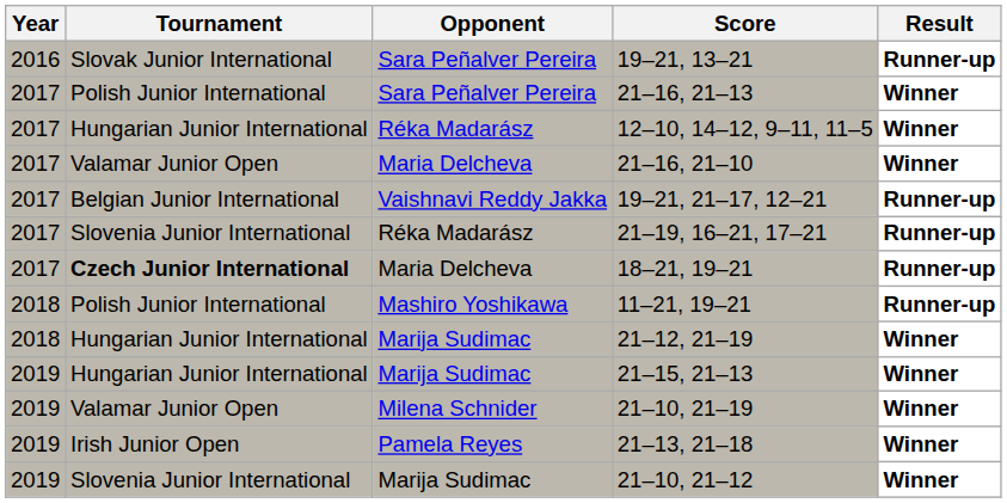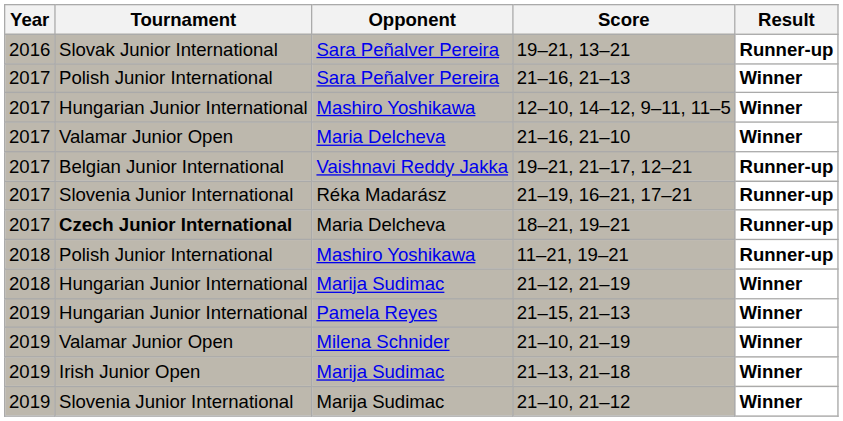 <table class="sortable wikitable" style="font-size: 90%;">
 <tr>
 <th>Year</th>
 <th>Tournament</th>
 <th>Opponent</th>
 <th>Score</th>
 <th>Result</th>
 </tr>
 <tr style="background:#BDB8AD">
 <td align="center">2016</td>
 <td align="left">Slovak Junior International</td>
 <td align="left"> <a href='#'>Sara Peñalver Pereira</a></td>
 <td align="left">19–21, 13–21</td>
 <td style="text-align:left; background:white"> <strong>Runner-up</strong></td>
 </tr>
 <tr style="background:#BDB8AD">
 <td align="center">2017</td>
 <td align="left">Polish Junior International</td>
 <td align="left"> <a href='#'>Sara Peñalver Pereira</a></td>
 <td align="left">21–16, 21–13</td>
 <td style="text-align:left; background:white"> <strong>Winner</strong></td>
 </tr>
 <tr style="background:#BDB8AD">
 <td align="center">2017</td>
 <td align="left">Hungarian Junior International</td>
-<td align="left"> <a href='#'>Réka Madarász</a></td>
+<td align="left"> <a href='#'>Mashiro Yoshikawa</a></td>
 <td align="left">12–10, 14–12, 9–11, 11–5</td>
 <td style="text-align:left; background:white"> <strong>Winner</strong></td>
 </tr>
 <tr style="background:#BDB8AD">
 <td align="center">2017</td>
 <td align="left">Valamar Junior Open</td>
 <td align="left"> <a href='#'>Maria Delcheva</a></td>
 <td align="left">21–16, 21–10</td>
 <td style="text-align:left; background:white"> <strong>Winner</strong></td>
 </tr>
 <tr style="background:#BDB8AD">
 <td align="center">2017</td>
 <td align="left">Belgian Junior International</td>
 <td align="left"> <a href='#'>Vaishnavi Reddy Jakka</a></td>
 <td align="left">19–21, 21–17, 12–21</td>
 <td style="text-align:left; background:white"> <strong>Runner-up</strong></td>
 </tr>
 <tr style="background:#BDB8AD">
 <td align="center">2017</td>
 <td align="left">Slovenia Junior International</td>
 <td align="left"> Réka Madarász</td>
 <td align="left">21–19, 16–21, 17–21</td>
 <td style="text-align:left; background:white"> <strong>Runner-up</strong></td>
 </tr>
 <tr style="background:#BDB8AD">
 <td align="center">2017</td>
 <td align="left"><strong>Czech Junior International</strong></td>
 <td align="left"> Maria Delcheva</td>
 <td align="left">18–21, 19–21</td>
 <td style="text-align:left; background:white"> <strong>Runner-up</strong></td>
 </tr>
 <tr style="background:#BDB8AD">
 <td align="center">2018</td>
 <td align="left">Polish Junior International</td>
 <td align="left"> <a href='#'>Mashiro Yoshikawa</a></td>
 <td align="left">11–21, 19–21</td>
 <td style="text-align:left; background:white"> <strong>Runner-up</strong></td>
 </tr>
 <tr style="background:#BDB8AD">
 <td align="center">2018</td>
 <td align="left">Hungarian Junior International</td>
 <td align="left"> <a href='#'>Marija Sudimac</a></td>
 <td align="left">21–12, 21–19</td>
 <td style="text-align:left; background:white"> <strong>Winner</strong></td>
 </tr>
 <tr style="background:#BDB8AD">
 <td align="center">2019</td>
 <td align="left">Hungarian Junior International</td>
-<td align="left"> <a href='#'>Marija Sudimac</a></td>
+<td align="left"> <a href='#'>Pamela Reyes</a></td>
 <td align="left">21–15, 21–13</td>
 <td style="text-align:left; background:white"> <strong>Winner</strong></td>
 </tr>
 <tr style="background:#BDB8AD">
 <td align="center">2019</td>
 <td align="left">Valamar Junior Open</td>
 <td align="left"> <a href='#'>Milena Schnider</a></td>
 <td align="left">21–10, 21–19</td>
 <td style="text-align:left; background:white"> <strong>Winner</strong></td>
 </tr>
 <tr style="background:#BDB8AD">
 <td align="center">2019</td>
 <td align="left">Irish Junior Open</td>
-<td align="left"> <a href='#'>Pamela Reyes</a></td>
+<td align="left"> <a href='#'>Marija Sudimac</a></td>
 <td align="left">21–13, 21–18</td>
 <td style="text-align:left; background:white"> <strong>Winner</strong></td>
 </tr>
 <tr style="background:#BDB8AD">
 <td align="center">2019</td>
 <td align="left">Slovenia Junior International</td>
 <td align="left"> Marija Sudimac</td>
 <td align="left">21–10, 21–12</td>
 <td style="text-align:left; background:white"> <strong>Winner</strong></td>
 </tr>
 </table>
